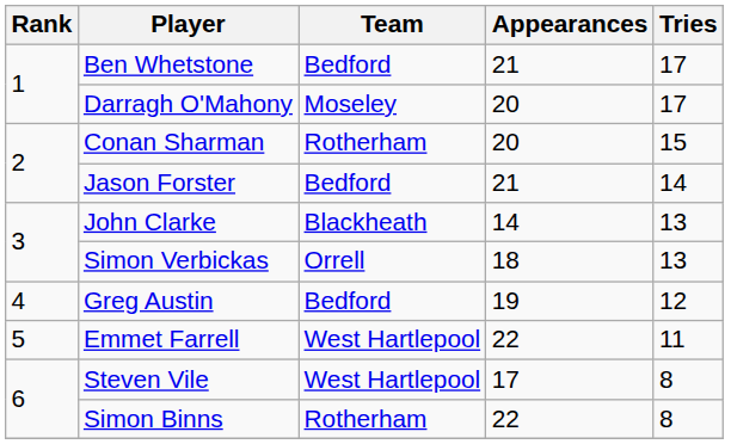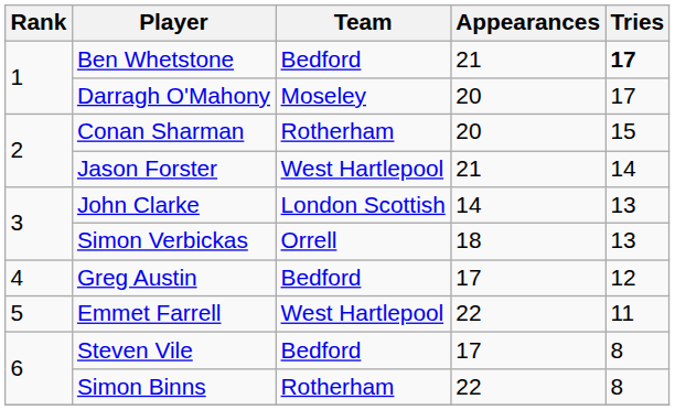 <table class="wikitable">
 <tr>
 <th>Rank</th>
 <th>Player</th>
 <th>Team</th>
 <th>Appearances</th>
 <th>Tries</th>
 </tr>
 <tr>
 <td rowspan=2>1</td>
 <td> <a href='#'>Ben Whetstone</a></td>
 <td><a href='#'>Bedford</a></td>
 <td>21</td>
-<td>17</td>
+<td><strong>17</strong></td>
 </tr>
 <tr>
 <td> <a href='#'>Darragh O'Mahony</a></td>
 <td><a href='#'>Moseley</a></td>
 <td>20</td>
 <td>17</td>
 </tr>
 <tr>
 <td rowspan=2>2</td>
 <td> <a href='#'>Conan Sharman</a></td>
 <td><a href='#'>Rotherham</a></td>
 <td>20</td>
 <td>15</td>
 </tr>
 <tr>
 <td> <a href='#'>Jason Forster</a></td>
-<td><a href='#'>Bedford</a></td>
+<td><a href='#'>West Hartlepool</a></td>
 <td>21</td>
 <td>14</td>
 </tr>
 <tr>
 <td rowspan=2>3</td>
 <td> <a href='#'>John Clarke</a></td>
-<td><a href='#'>Blackheath</a></td>
+<td><a href='#'>London Scottish</a></td>
 <td>14</td>
 <td>13</td>
 </tr>
 <tr>
 <td> <a href='#'>Simon Verbickas</a></td>
 <td><a href='#'>Orrell</a></td>
 <td>18</td>
 <td>13</td>
 </tr>
 <tr>
 <td>4</td>
 <td> <a href='#'>Greg Austin</a></td>
 <td><a href='#'>Bedford</a></td>
-<td>19</td>
+<td>17</td>
 <td>12</td>
 </tr>
 <tr>
 <td>5</td>
 <td> <a href='#'>Emmet Farrell</a></td>
 <td><a href='#'>West Hartlepool</a></td>
 <td>22</td>
 <td>11</td>
 </tr>
 <tr>
 <td rowspan=2>6</td>
 <td> <a href='#'>Steven Vile</a></td>
-<td><a href='#'>West Hartlepool</a></td>
+<td><a href='#'>Bedford</a></td>
 <td>17</td>
 <td>8</td>
 </tr>
 <tr>
 <td> <a href='#'>Simon Binns</a></td>
 <td><a href='#'>Rotherham</a></td>
 <td>22</td>
 <td>8</td>
 </tr>
 <tr>
 </tr>
 </table>
